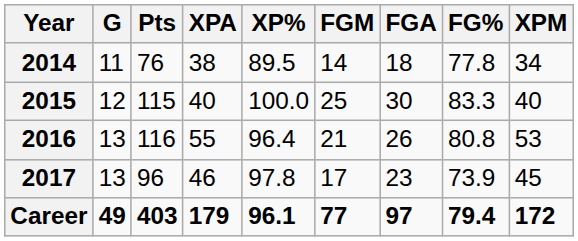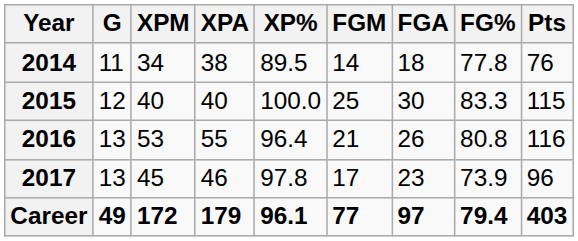 <table class="wikitable">
 <tr>
 <th style="font-weight:bold;">Year</th>
 <th style="font-weight:bold;">G</th>
-<th style="font-weight:bold;">Pts</th>
+<th style="font-weight:bold;">XPM</th>
 <th style="font-weight:bold;">XPA</th>
 <th style="font-weight:bold;">XP%</th>
 <th style="font-weight:bold;">FGM</th>
 <th style="font-weight:bold;">FGA</th>
 <th style="font-weight:bold;">FG%</th>
-<th style="font-weight:bold;">XPM</th>
+<th style="font-weight:bold;">Pts</th>
 </tr>
 <tr>
 <th>2014</th>
 <td>11</td>
-<td>76</td>
+<td>34</td>
 <td>38</td>
 <td>89.5</td>
 <td>14</td>
 <td>18</td>
 <td>77.8</td>
-<td>34</td>
+<td>76</td>
 </tr>
 <tr>
 <th>2015</th>
 <td>12</td>
-<td>115</td>
+<td>40</td>
 <td>40</td>
 <td>100.0</td>
 <td>25</td>
 <td>30</td>
 <td>83.3</td>
-<td>40</td>
+<td>115</td>
 </tr>
 <tr>
 <th>2016</th>
 <td>13</td>
-<td>116</td>
+<td>53</td>
 <td>55</td>
 <td>96.4</td>
 <td>21</td>
 <td>26</td>
 <td>80.8</td>
-<td>53</td>
+<td>116</td>
 </tr>
 <tr>
 <th>2017</th>
 <td>13</td>
-<td>96</td>
+<td>45</td>
 <td>46</td>
 <td>97.8</td>
 <td>17</td>
 <td>23</td>
 <td>73.9</td>
-<td>45</td>
+<td>96</td>
 </tr>
 <tr>
 <th><strong>Career</strong></th>
 <td><strong>49</strong></td>
-<td><strong>403</strong></td>
+<td><strong>172</strong></td>
 <td><strong>179</strong></td>
 <td><strong>96.1</strong></td>
 <td><strong>77</strong></td>
 <td><strong>97</strong></td>
 <td><strong>79.4</strong></td>
-<td><strong>172</strong></td>
+<td><strong>403</strong></td>
 </tr>
 </table>
